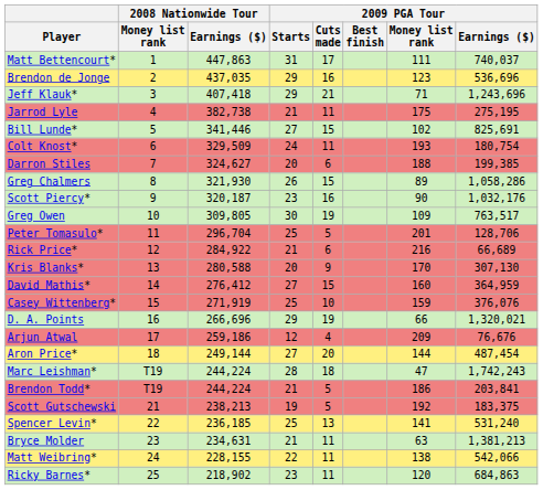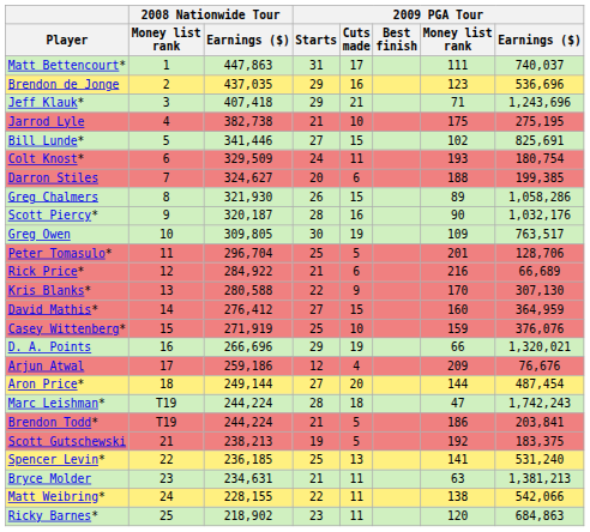 <table class="wikitable sortable" style="text-align:center">
 <tr>
 <th></th>
 <th colspan=2>2008 Nationwide Tour</th>
 <th colspan=6>2009 PGA Tour</th>
 </tr>
 <tr>
 <th>Player</th>
 <th>Money list<br>rank</th>
 <th>Earnings ($)</th>
 <th>Starts</th>
 <th>Cuts<br>made</th>
 <th>Best<br>finish</th>
 <th>Money list<br>rank</th>
 <th>Earnings ($)</th>
 </tr>
 <tr style="background:#D0F0C0;">
 <td align=left> <a href='#'>Matt Bettencourt</a>*</td>
 <td>1</td>
 <td>447,863</td>
 <td>31</td>
 <td>17</td>
 <td></td>
 <td>111</td>
 <td>740,037</td>
 </tr>
 <tr style="background:#FFF080;">
 <td align=left> <a href='#'>Brendon de Jonge</a></td>
 <td>2</td>
 <td>437,035</td>
 <td>29</td>
 <td>16</td>
 <td></td>
 <td>123</td>
 <td>536,696</td>
 </tr>
 <tr style="background:#D0F0C0;">
 <td align=left> <a href='#'>Jeff Klauk</a>*</td>
 <td>3</td>
 <td>407,418</td>
 <td>29</td>
 <td>21</td>
 <td></td>
 <td>71</td>
 <td>1,243,696</td>
 </tr>
 <tr style="background:#F08080;">
 <td align=left> <a href='#'>Jarrod Lyle</a></td>
 <td>4</td>
 <td>382,738</td>
 <td>21</td>
-<td>11</td>
+<td>10</td>
 <td></td>
 <td>175</td>
 <td>275,195</td>
 </tr>
 <tr style="background:#D0F0C0;">
 <td align=left> <a href='#'>Bill Lunde</a>*</td>
 <td>5</td>
 <td>341,446</td>
 <td>27</td>
 <td>15</td>
 <td></td>
 <td>102</td>
 <td>825,691</td>
 </tr>
 <tr style="background:#F08080;">
 <td align=left> <a href='#'>Colt Knost</a>*</td>
 <td>6</td>
 <td>329,509</td>
 <td>24</td>
 <td>11</td>
 <td></td>
 <td>193</td>
 <td>180,754</td>
 </tr>
 <tr style="background:#F08080;">
 <td align=left> <a href='#'>Darron Stiles</a></td>
 <td>7</td>
 <td>324,627</td>
 <td>20</td>
 <td>6</td>
 <td></td>
 <td>188</td>
 <td>199,385</td>
 </tr>
 <tr style="background:#D0F0C0;">
 <td align=left> <a href='#'>Greg Chalmers</a></td>
 <td>8</td>
 <td>321,930</td>
 <td>26</td>
 <td>15</td>
 <td></td>
 <td>89</td>
 <td>1,058,286</td>
 </tr>
 <tr style="background:#D0F0C0;">
 <td align=left> <a href='#'>Scott Piercy</a>*</td>
 <td>9</td>
 <td>320,187</td>
-<td>23</td>
+<td>28</td>
 <td>16</td>
 <td></td>
 <td>90</td>
 <td>1,032,176</td>
 </tr>
 <tr style="background:#D0F0C0;">
 <td align=left> <a href='#'>Greg Owen</a></td>
 <td>10</td>
 <td>309,805</td>
 <td>30</td>
 <td>19</td>
 <td></td>
 <td>109</td>
 <td>763,517</td>
 </tr>
 <tr style="background:#F08080;">
 <td align=left> <a href='#'>Peter Tomasulo</a>*</td>
 <td>11</td>
 <td>296,704</td>
 <td>25</td>
 <td>5</td>
 <td></td>
 <td>201</td>
 <td>128,706</td>
 </tr>
 <tr style="background:#F08080;">
 <td align=left> <a href='#'>Rick Price</a>*</td>
 <td>12</td>
 <td>284,922</td>
 <td>21</td>
 <td>6</td>
 <td></td>
 <td>216</td>
 <td>66,689</td>
 </tr>
 <tr style="background:#F08080;">
 <td align=left> <a href='#'>Kris Blanks</a>*</td>
 <td>13</td>
 <td>280,588</td>
-<td>20</td>
+<td>22</td>
 <td>9</td>
 <td></td>
 <td>170</td>
 <td>307,130</td>
 </tr>
 <tr style="background:#F08080;">
 <td align=left> <a href='#'>David Mathis</a>*</td>
 <td>14</td>
 <td>276,412</td>
 <td>27</td>
 <td>15</td>
 <td></td>
 <td>160</td>
 <td>364,959</td>
 </tr>
 <tr style="background:#F08080;">
 <td align=left> <a href='#'>Casey Wittenberg</a>*</td>
 <td>15</td>
 <td>271,919</td>
 <td>25</td>
 <td>10</td>
 <td></td>
 <td>159</td>
 <td>376,076</td>
 </tr>
 <tr style="background:#D0F0C0;">
 <td align=left> <a href='#'>D. A. Points</a></td>
 <td>16</td>
 <td>266,696</td>
 <td>29</td>
 <td>19</td>
 <td></td>
 <td>66</td>
 <td>1,320,021</td>
 </tr>
 <tr style="background:#F08080;">
 <td align=left> <a href='#'>Arjun Atwal</a></td>
 <td>17</td>
 <td>259,186</td>
 <td>12</td>
 <td>4</td>
 <td></td>
 <td>209</td>
 <td>76,676</td>
 </tr>
 <tr style="background:#FFF080;">
 <td align=left> <a href='#'>Aron Price</a>*</td>
 <td>18</td>
 <td>249,144</td>
 <td>27</td>
 <td>20</td>
 <td></td>
 <td>144</td>
 <td>487,454</td>
 </tr>
 <tr style="background:#D0F0C0;">
 <td align=left> <a href='#'>Marc Leishman</a>*</td>
 <td>T19</td>
 <td>244,224</td>
 <td>28</td>
 <td>18</td>
 <td></td>
 <td>47</td>
 <td>1,742,243</td>
 </tr>
 <tr style="background:#F08080;">
 <td align=left> <a href='#'>Brendon Todd</a>*</td>
 <td>T19</td>
 <td>244,224</td>
 <td>21</td>
 <td>5</td>
 <td></td>
 <td>186</td>
 <td>203,841</td>
 </tr>
 <tr style="background:#F08080;">
 <td align=left> <a href='#'>Scott Gutschewski</a></td>
 <td>21</td>
 <td>238,213</td>
 <td>19</td>
 <td>5</td>
 <td></td>
 <td>192</td>
 <td>183,375</td>
 </tr>
 <tr style="background:#FFF080;">
 <td align=left> <a href='#'>Spencer Levin</a>*</td>
 <td>22</td>
 <td>236,185</td>
 <td>25</td>
 <td>13</td>
 <td></td>
 <td>141</td>
 <td>531,240</td>
 </tr>
 <tr style="background:#D0F0C0;">
 <td align=left> <a href='#'>Bryce Molder</a></td>
 <td>23</td>
 <td>234,631</td>
 <td>21</td>
 <td>11</td>
 <td></td>
 <td>63</td>
 <td>1,381,213</td>
 </tr>
 <tr style="background:#FFF080;">
 <td align=left> <a href='#'>Matt Weibring</a>*</td>
 <td>24</td>
 <td>228,155</td>
 <td>22</td>
 <td>11</td>
 <td></td>
 <td>138</td>
 <td>542,066</td>
 </tr>
 <tr style="background:#D0F0C0;">
 <td align=left> <a href='#'>Ricky Barnes</a>*</td>
 <td>25</td>
 <td>218,902</td>
 <td>23</td>
 <td>11</td>
 <td></td>
 <td>120</td>
 <td>684,863</td>
 </tr>
 </table>
